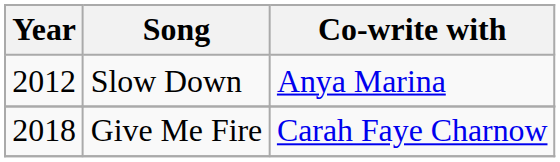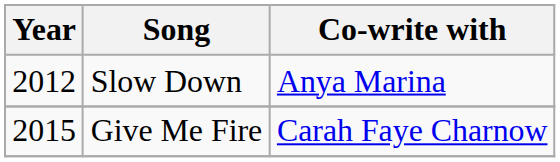 <table class="wikitable">
 <tr>
 <th>Year</th>
 <th>Song</th>
 <th>Co-write with</th>
 </tr>
 <tr>
 <td>2012</td>
 <td>Slow Down</td>
 <td><a href='#'>Anya Marina</a></td>
 </tr>
 <tr>
 </tr>
 <tr>
-<td>2018</td>
+<td>2015</td>
 <td>Give Me Fire</td>
 <td><a href='#'>Carah Faye Charnow</a></td>
 </tr>
 <tr>
 </tr>
 </table>
